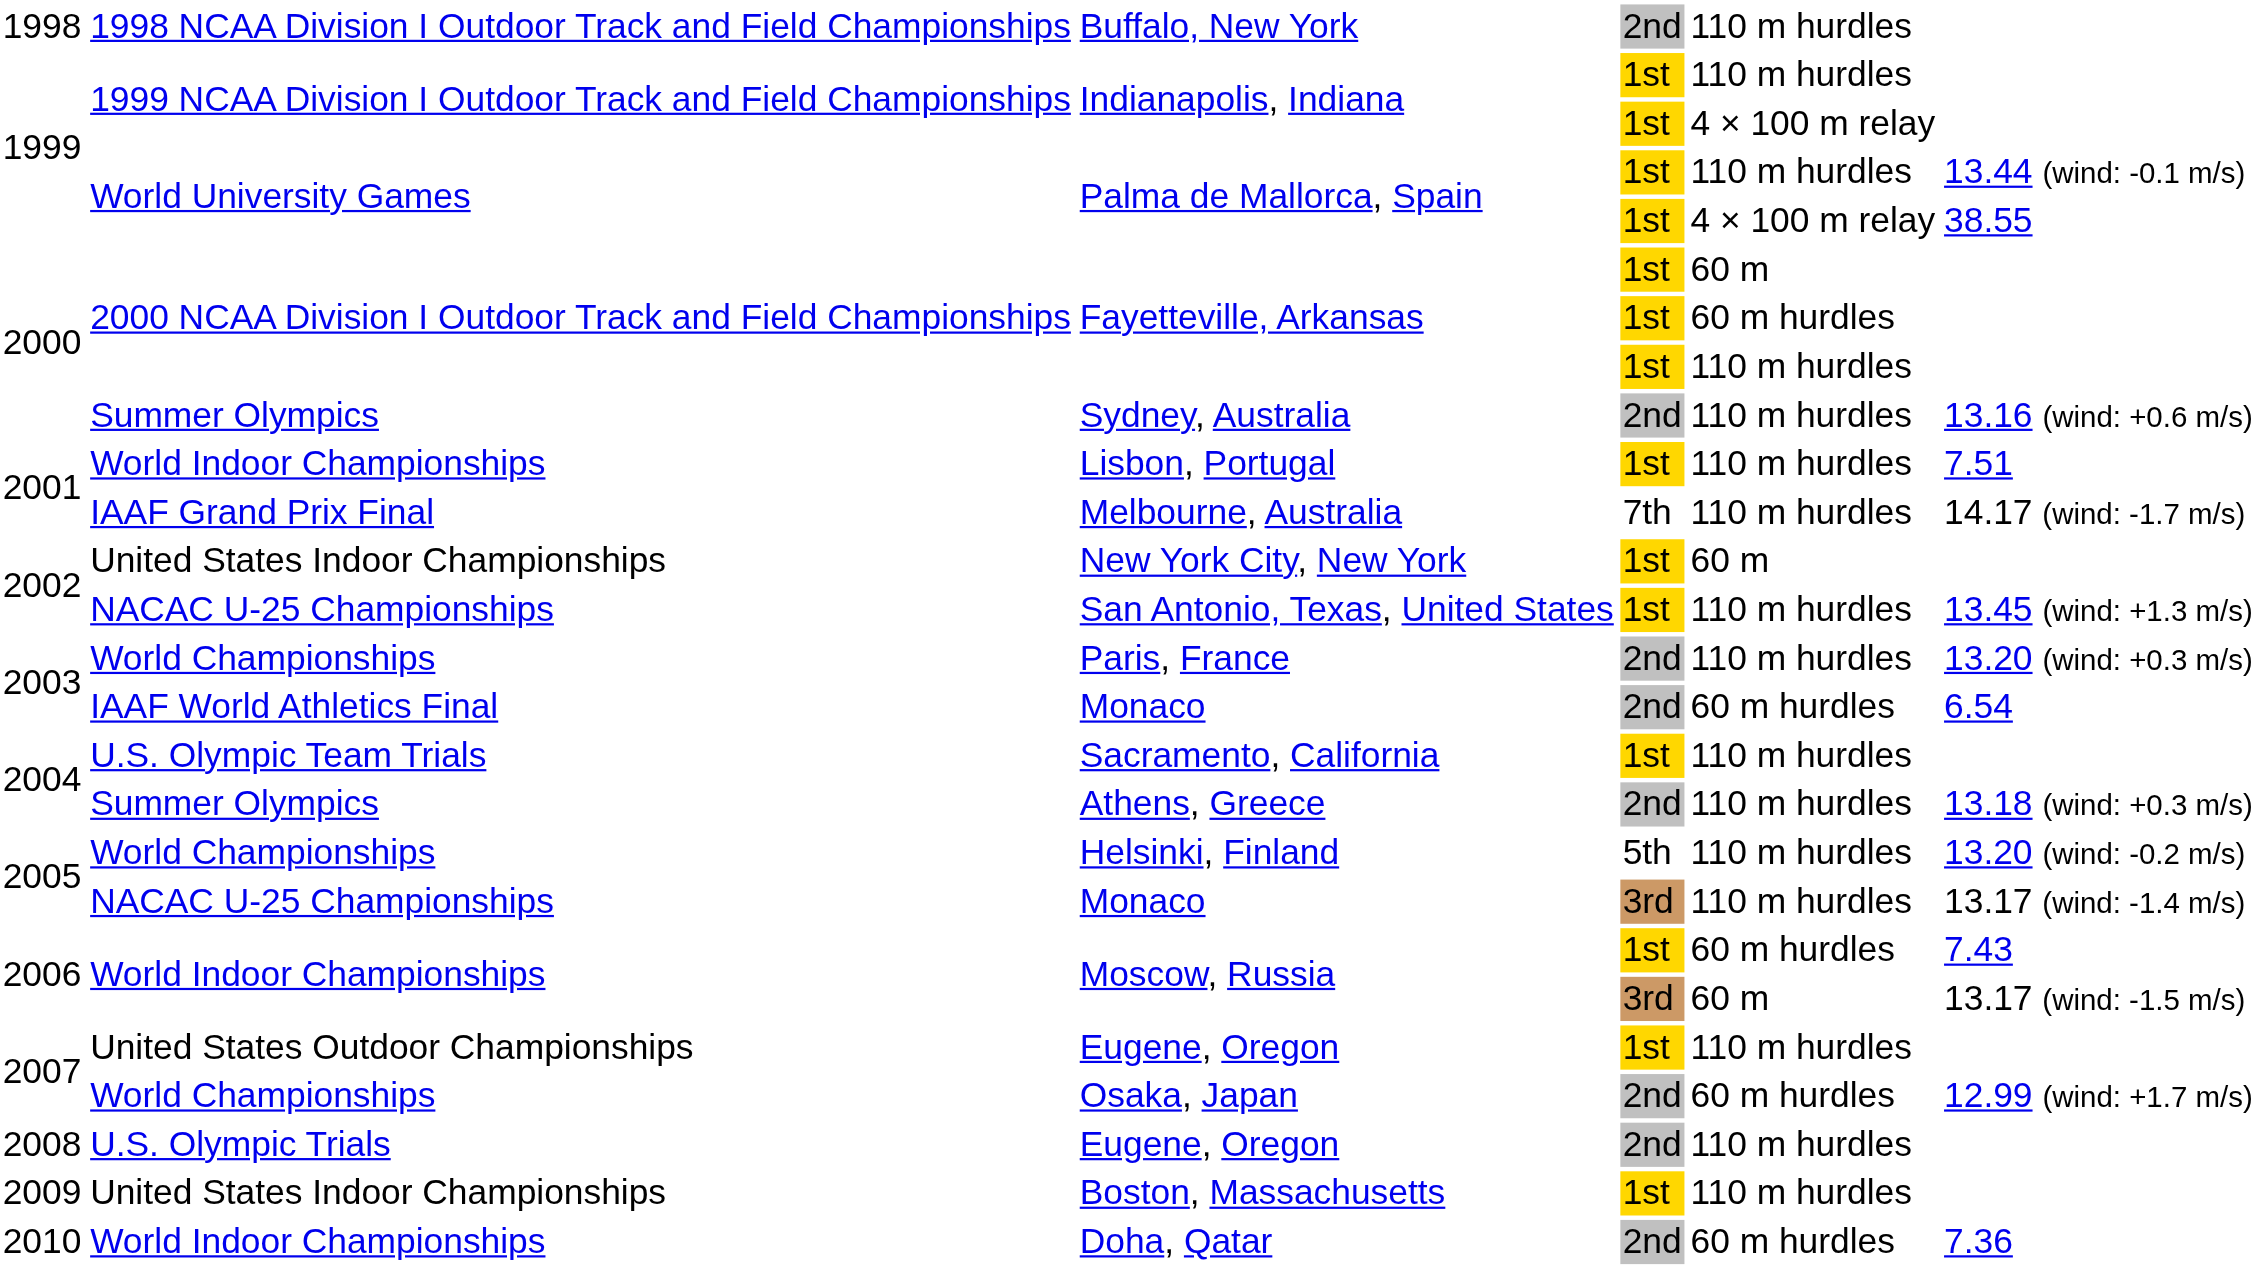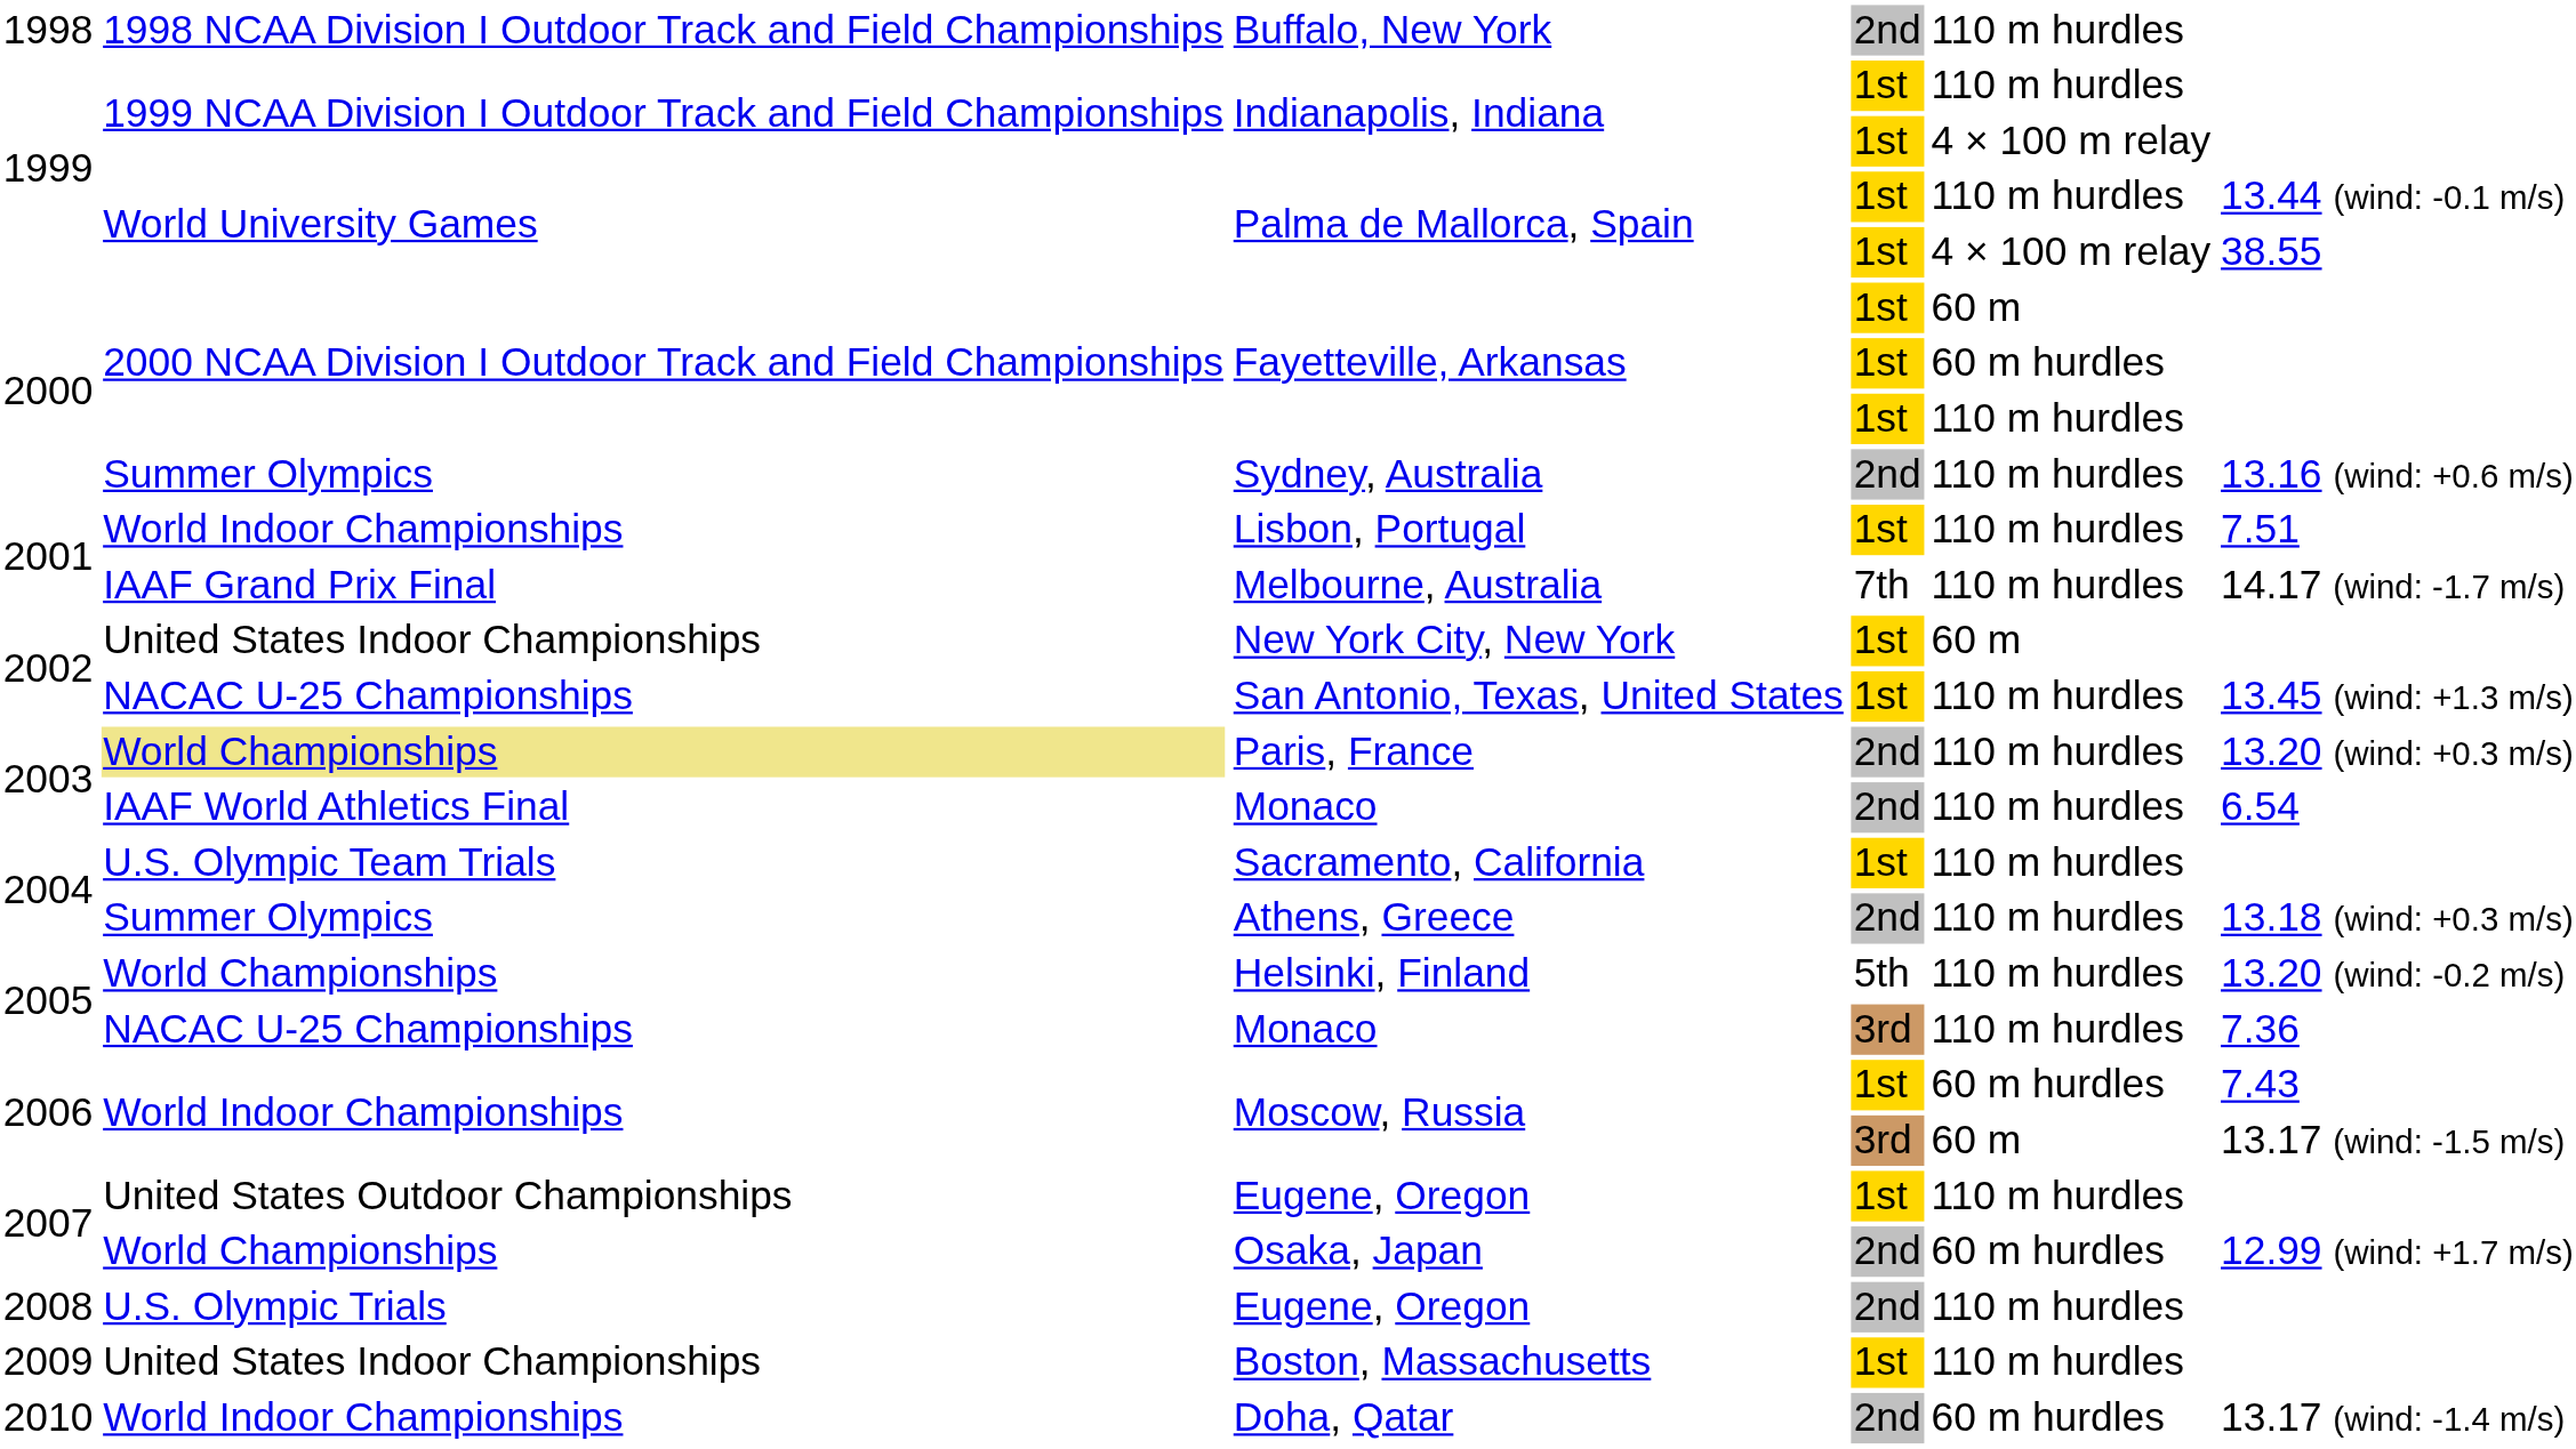 <table>
 <tr>
 <td>1998</td>
 <td><a href='#'>1998 NCAA Division I Outdoor Track and Field Championships</a></td>
 <td><a href='#'>Buffalo, New York</a></td>
 <td bgcolor="silver">2nd</td>
 <td>110 m hurdles</td>
 <td></td>
 </tr>
 <tr>
 <td rowspan=4>1999</td>
 <td rowspan=2><a href='#'>1999 NCAA Division I Outdoor Track and Field Championships</a></td>
 <td rowspan=2><a href='#'>Indianapolis</a>, <a href='#'>Indiana</a></td>
 <td bgcolor="gold">1st</td>
 <td>110 m hurdles</td>
 <td></td>
 </tr>
 <tr>
 <td bgcolor="gold">1st</td>
 <td>4 × 100 m relay</td>
 <td></td>
 </tr>
 <tr>
 <td rowspan=2><a href='#'>World University Games</a></td>
 <td rowspan=2><a href='#'>Palma de Mallorca</a>, <a href='#'>Spain</a></td>
 <td bgcolor="gold">1st</td>
 <td>110 m hurdles</td>
 <td><a href='#'>13.44</a> <small>(wind: -0.1 m/s)</small></td>
 </tr>
 <tr>
 <td bgcolor="gold">1st</td>
 <td>4 × 100 m relay</td>
 <td><a href='#'>38.55</a></td>
 </tr>
 <tr>
 <td rowspan=4>2000</td>
 <td rowspan=3><a href='#'>2000 NCAA Division I Outdoor Track and Field Championships</a></td>
 <td rowspan=3><a href='#'>Fayetteville, Arkansas</a></td>
 <td bgcolor="gold">1st</td>
 <td>60 m</td>
 <td></td>
 </tr>
 <tr>
 <td bgcolor="gold">1st</td>
 <td>60 m hurdles</td>
 <td></td>
 </tr>
 <tr>
 <td bgcolor="gold">1st</td>
 <td>110 m hurdles</td>
 <td></td>
 </tr>
 <tr>
 <td><a href='#'>Summer Olympics</a></td>
 <td><a href='#'>Sydney</a>, <a href='#'>Australia</a></td>
 <td bgcolor="silver">2nd</td>
 <td>110 m hurdles</td>
 <td><a href='#'>13.16</a> <small>(wind: +0.6 m/s)</small></td>
 </tr>
 <tr>
 <td rowspan=2>2001</td>
 <td><a href='#'>World Indoor Championships</a></td>
 <td><a href='#'>Lisbon</a>, <a href='#'>Portugal</a></td>
 <td bgcolor="gold">1st</td>
 <td>110 m hurdles</td>
 <td><a href='#'>7.51</a></td>
 </tr>
 <tr>
 <td><a href='#'>IAAF Grand Prix Final</a></td>
 <td><a href='#'>Melbourne</a>, <a href='#'>Australia</a></td>
 <td>7th</td>
 <td>110 m hurdles</td>
 <td>14.17 <small>(wind: -1.7 m/s)</small></td>
 </tr>
 <tr>
 <td rowspan=2>2002</td>
 <td>United States Indoor Championships</td>
 <td><a href='#'>New York City</a>, <a href='#'>New York</a></td>
 <td bgcolor="gold">1st</td>
 <td>60 m</td>
 <td></td>
 </tr>
 <tr>
 <td><a href='#'>NACAC U-25 Championships</a></td>
 <td><a href='#'>San Antonio, Texas</a>, <a href='#'>United States</a></td>
 <td bgcolor=gold>1st</td>
 <td>110 m hurdles</td>
 <td><a href='#'>13.45</a> <small>(wind: +1.3 m/s)</small></td>
 </tr>
 <tr>
 <td rowspan=2>2003</td>
-<td><a href='#'>World Championships</a></td>
+<td style="background: khaki;"><a href='#'>World Championships</a></td>
 <td><a href='#'>Paris</a>, <a href='#'>France</a></td>
 <td bgcolor="silver">2nd</td>
 <td>110 m hurdles</td>
 <td><a href='#'>13.20</a> <small>(wind: +0.3 m/s)</small></td>
 </tr>
 <tr>
 <td><a href='#'>IAAF World Athletics Final</a></td>
 <td><a href='#'>Monaco</a></td>
 <td bgcolor="silver">2nd</td>
-<td>60 m hurdles</td>
+<td>110 m hurdles</td>
 <td><a href='#'>6.54</a></td>
 </tr>
 <tr>
 <td rowspan=2>2004</td>
 <td><a href='#'>U.S. Olympic Team Trials</a></td>
 <td><a href='#'>Sacramento</a>, <a href='#'>California</a></td>
 <td bgcolor="gold">1st</td>
 <td>110 m hurdles</td>
 <td></td>
 </tr>
 <tr>
 <td><a href='#'>Summer Olympics</a></td>
 <td><a href='#'>Athens</a>, <a href='#'>Greece</a></td>
 <td bgcolor="silver">2nd</td>
 <td>110 m hurdles</td>
 <td><a href='#'>13.18</a> <small>(wind: +0.3 m/s)</small></td>
 </tr>
 <tr>
 <td rowspan=2>2005</td>
 <td><a href='#'>World Championships</a></td>
 <td><a href='#'>Helsinki</a>, <a href='#'>Finland</a></td>
 <td>5th</td>
 <td>110 m hurdles</td>
 <td><a href='#'>13.20</a> <small>(wind: -0.2 m/s)</small></td>
 </tr>
 <tr>
 <td><a href='#'>NACAC U-25 Championships</a></td>
 <td><a href='#'>Monaco</a></td>
 <td bgcolor="cc9966">3rd</td>
 <td>110 m hurdles</td>
-<td>13.17 <small>(wind: -1.4 m/s)</small></td>
+<td><a href='#'>7.36</a></td>
 </tr>
 <tr>
 <td rowspan=2>2006</td>
 <td rowspan=2><a href='#'>World Indoor Championships</a></td>
 <td rowspan=2><a href='#'>Moscow</a>, <a href='#'>Russia</a></td>
 <td bgcolor="gold">1st</td>
 <td>60 m hurdles</td>
 <td><a href='#'>7.43</a></td>
 </tr>
 <tr>
 <td bgcolor="cc9966">3rd</td>
 <td>60 m</td>
 <td>13.17 <small>(wind: -1.5 m/s)</small></td>
 </tr>
 <tr>
 <td rowspan=2>2007</td>
 <td>United States Outdoor Championships</td>
 <td><a href='#'>Eugene</a>, <a href='#'>Oregon</a></td>
 <td bgcolor="gold">1st</td>
 <td>110 m hurdles</td>
 <td></td>
 </tr>
 <tr>
 <td><a href='#'>World Championships</a></td>
 <td><a href='#'>Osaka</a>, <a href='#'>Japan</a></td>
 <td bgcolor="silver">2nd</td>
 <td>60 m hurdles</td>
 <td><a href='#'>12.99</a> <small>(wind: +1.7 m/s)</small></td>
 </tr>
 <tr>
 <td>2008</td>
 <td><a href='#'>U.S. Olympic Trials</a></td>
 <td><a href='#'>Eugene</a>, <a href='#'>Oregon</a></td>
 <td bgcolor="silver">2nd</td>
 <td>110 m hurdles</td>
 <td></td>
 </tr>
 <tr>
 <td>2009</td>
 <td>United States Indoor Championships</td>
 <td><a href='#'>Boston</a>, <a href='#'>Massachusetts</a></td>
 <td bgcolor="gold">1st</td>
 <td>110 m hurdles</td>
 <td></td>
 </tr>
 <tr>
 <td>2010</td>
 <td><a href='#'>World Indoor Championships</a></td>
 <td><a href='#'>Doha</a>, <a href='#'>Qatar</a></td>
 <td bgcolor="silver">2nd</td>
 <td>60 m hurdles</td>
-<td><a href='#'>7.36</a></td>
+<td>13.17 <small>(wind: -1.4 m/s)</small></td>
 </tr>
 </table>
